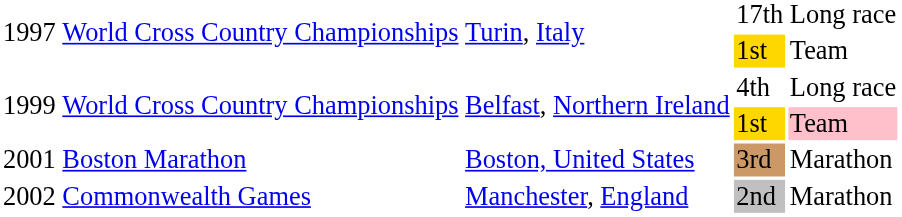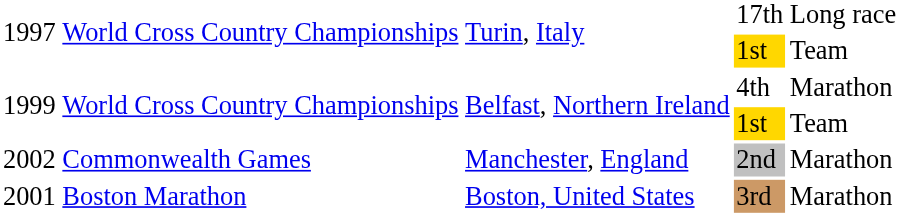 <table>
 <tr>
 <td rowspan=2>1997</td>
 <td rowspan=2><a href='#'>World Cross Country Championships</a></td>
 <td rowspan=2><a href='#'>Turin</a>, <a href='#'>Italy</a></td>
 <td>17th</td>
 <td>Long race</td>
 </tr>
 <tr>
 <td bgcolor="gold">1st</td>
 <td>Team</td>
 </tr>
 <tr>
 <td rowspan=2>1999</td>
 <td rowspan=2><a href='#'>World Cross Country Championships</a></td>
 <td rowspan=2><a href='#'>Belfast</a>, <a href='#'>Northern Ireland</a></td>
 <td>4th</td>
-<td>Long race</td>
+<td>Marathon</td>
 </tr>
 <tr>
 <td bgcolor="gold">1st</td>
-<td style="background: pink;">Team</td>
+<td>Team</td>
+</tr>
+<tr>
+<td>2002</td>
+<td><a href='#'>Commonwealth Games</a></td>
+<td><a href='#'>Manchester</a>, <a href='#'>England</a></td>
+<td bgcolor="silver">2nd</td>
+<td>Marathon</td>
 </tr>
 <tr>
 <td>2001</td>
 <td><a href='#'>Boston Marathon</a></td>
 <td><a href='#'>Boston, United States</a></td>
 <td bgcolor="cc9966">3rd</td>
 <td>Marathon</td>
 </tr>
-<tr>
-<td>2002</td>
-<td><a href='#'>Commonwealth Games</a></td>
-<td><a href='#'>Manchester</a>, <a href='#'>England</a></td>
-<td bgcolor="silver">2nd</td>
-<td>Marathon</td>
-</tr>
 </table>
